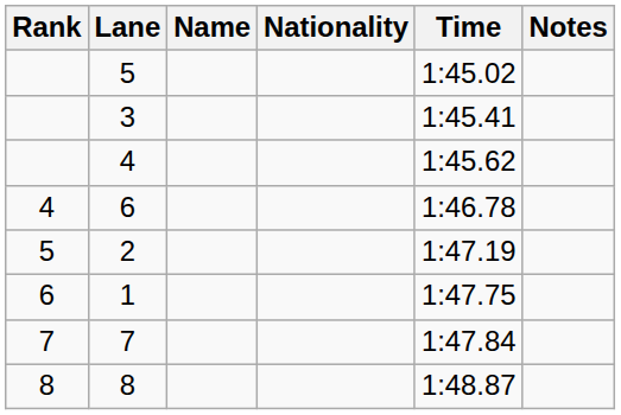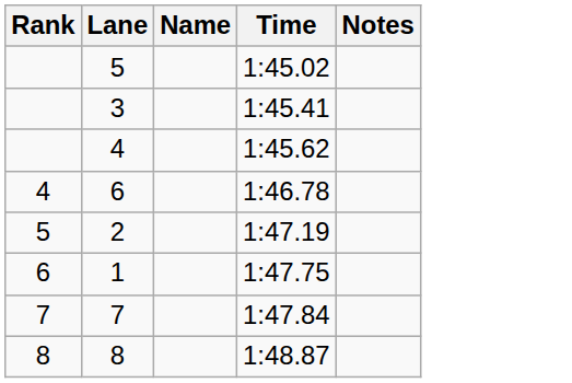 <table class="wikitable sortable" style="text-align:center">
 <tr>
 <th>Rank</th>
 <th>Lane</th>
 <th>Name</th>
-<th>Nationality</th>
 <th>Time</th>
 <th>Notes</th>
 </tr>
 <tr>
 <td></td>
 <td>5</td>
-<td align=left></td>
 <td align=left></td>
 <td>1:45.02</td>
 <td></td>
 </tr>
 <tr>
 <td></td>
 <td>3</td>
 <td align=left></td>
-<td align=left></td>
 <td>1:45.41</td>
 <td></td>
 </tr>
 <tr>
 <td></td>
 <td>4</td>
-<td align=left></td>
 <td align=left></td>
 <td>1:45.62</td>
 <td></td>
 </tr>
 <tr>
 <td>4</td>
 <td>6</td>
 <td align=left></td>
-<td align=left></td>
 <td>1:46.78</td>
 <td></td>
 </tr>
 <tr>
 <td>5</td>
 <td>2</td>
-<td align=left></td>
 <td align=left></td>
 <td>1:47.19</td>
 <td></td>
 </tr>
 <tr>
 <td>6</td>
 <td>1</td>
 <td align=left></td>
-<td align=left></td>
 <td>1:47.75</td>
 <td></td>
 </tr>
 <tr>
 <td>7</td>
 <td>7</td>
-<td align=left></td>
 <td align=left></td>
 <td>1:47.84</td>
 <td></td>
 </tr>
 <tr>
 <td>8</td>
 <td>8</td>
 <td align=left></td>
-<td align=left></td>
 <td>1:48.87</td>
 <td></td>
 </tr>
 </table>
